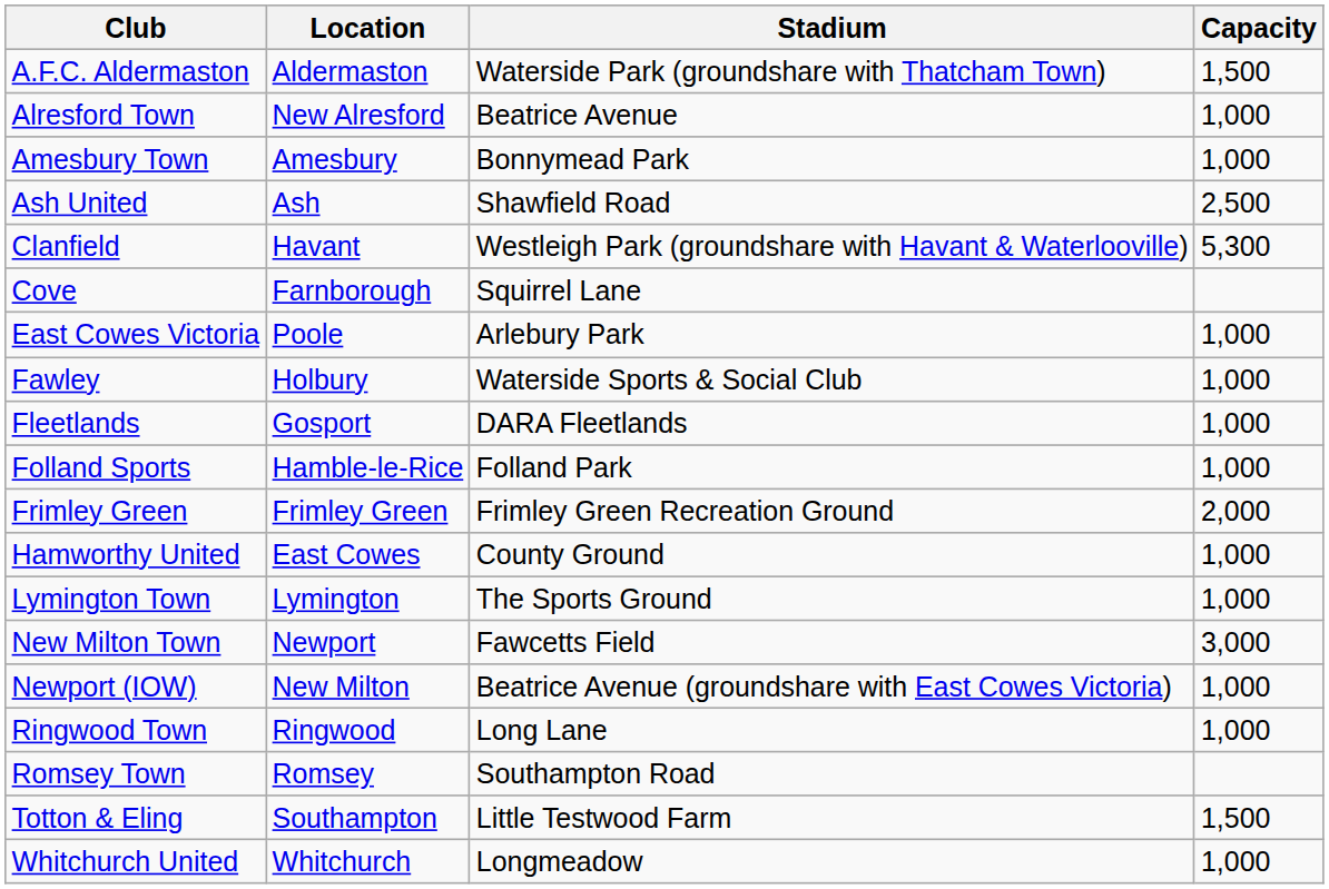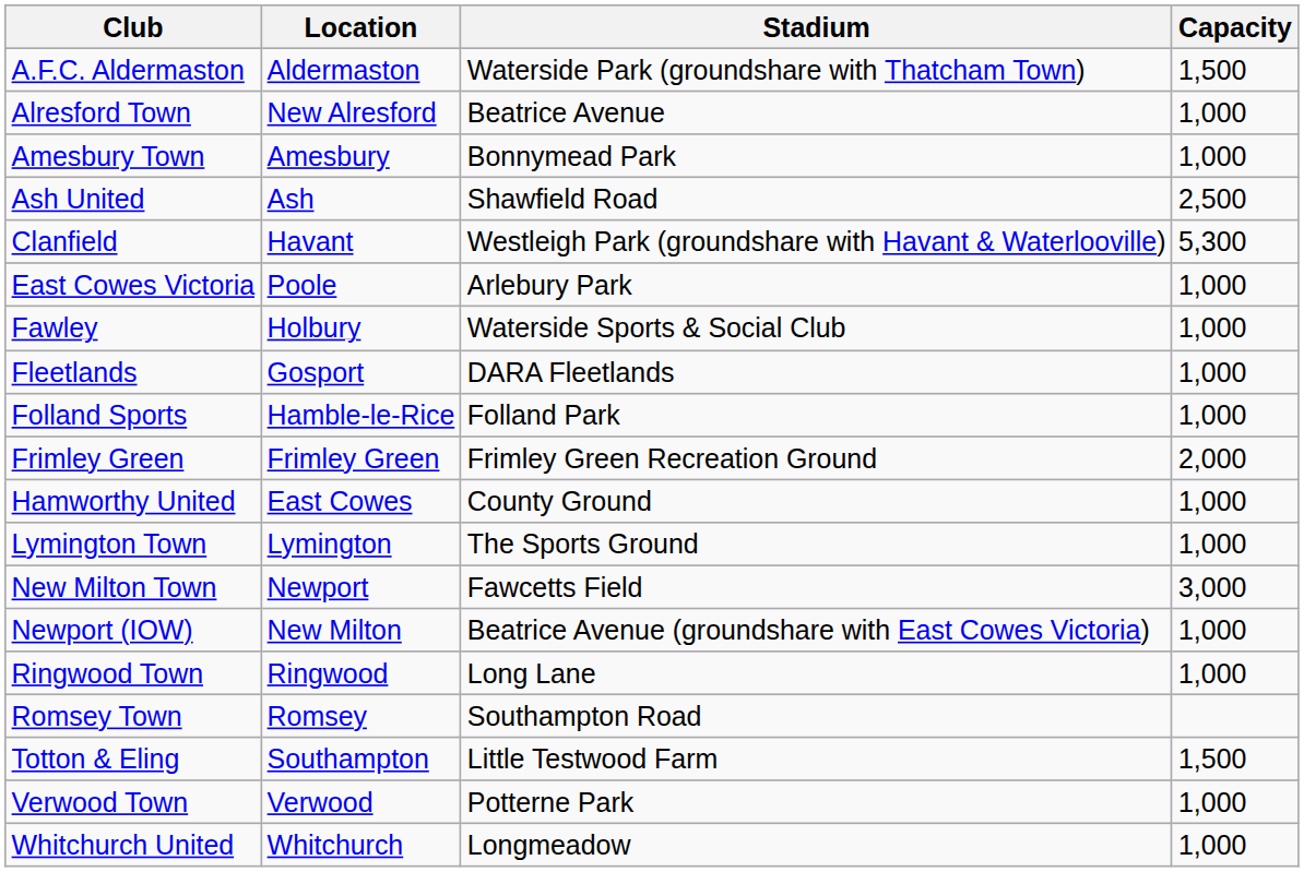 <table class="wikitable sortable" style="font-size:95%">
 <tr>
 <th>Club</th>
 <th>Location</th>
 <th>Stadium</th>
 <th>Capacity</th>
 </tr>
 <tr>
 <td><a href='#'>A.F.C. Aldermaston</a></td>
 <td><a href='#'>Aldermaston</a></td>
 <td>Waterside Park (groundshare with <a href='#'>Thatcham Town</a>)</td>
 <td>1,500</td>
 </tr>
 <tr>
 <td><a href='#'>Alresford Town</a></td>
 <td><a href='#'>New Alresford</a></td>
 <td>Beatrice Avenue</td>
 <td>1,000</td>
 </tr>
 <tr>
 <td><a href='#'>Amesbury Town</a></td>
 <td><a href='#'>Amesbury</a></td>
 <td>Bonnymead Park</td>
 <td>1,000</td>
 </tr>
 <tr>
 <td><a href='#'>Ash United</a></td>
 <td><a href='#'>Ash</a></td>
 <td>Shawfield Road</td>
 <td>2,500</td>
 </tr>
 <tr>
 <td><a href='#'>Clanfield</a></td>
 <td><a href='#'>Havant</a></td>
 <td>Westleigh Park (groundshare with <a href='#'>Havant & Waterlooville</a>)</td>
 <td>5,300</td>
-</tr>
-<tr>
-<td><a href='#'>Cove</a></td>
-<td><a href='#'>Farnborough</a></td>
-<td>Squirrel Lane</td>
-<td></td>
 </tr>
 <tr>
 <td><a href='#'>East Cowes Victoria</a></td>
 <td><a href='#'>Poole</a></td>
 <td>Arlebury Park</td>
 <td>1,000</td>
 </tr>
 <tr>
 <td><a href='#'>Fawley</a></td>
 <td><a href='#'>Holbury</a></td>
 <td>Waterside Sports & Social Club</td>
 <td>1,000</td>
 </tr>
 <tr>
 <td><a href='#'>Fleetlands</a></td>
 <td><a href='#'>Gosport</a></td>
 <td>DARA Fleetlands</td>
 <td>1,000</td>
 </tr>
 <tr>
 <td><a href='#'>Folland Sports</a></td>
 <td><a href='#'>Hamble-le-Rice</a></td>
 <td>Folland Park</td>
 <td>1,000</td>
 </tr>
 <tr>
 <td><a href='#'>Frimley Green</a></td>
 <td><a href='#'>Frimley Green</a></td>
 <td>Frimley Green Recreation Ground</td>
 <td>2,000</td>
 </tr>
 <tr>
 <td><a href='#'>Hamworthy United</a></td>
 <td><a href='#'>East Cowes</a></td>
 <td>County Ground</td>
 <td>1,000</td>
 </tr>
 <tr>
 <td><a href='#'>Lymington Town</a></td>
 <td><a href='#'>Lymington</a></td>
 <td>The Sports Ground</td>
 <td>1,000</td>
 </tr>
 <tr>
 <td><a href='#'>New Milton Town</a></td>
 <td><a href='#'>Newport</a></td>
 <td>Fawcetts Field</td>
 <td>3,000</td>
 </tr>
 <tr>
 <td><a href='#'>Newport (IOW)</a></td>
 <td><a href='#'>New Milton</a></td>
 <td>Beatrice Avenue (groundshare with <a href='#'>East Cowes Victoria</a>)</td>
 <td>1,000</td>
 </tr>
 <tr>
 <td><a href='#'>Ringwood Town</a></td>
 <td><a href='#'>Ringwood</a></td>
 <td>Long Lane</td>
 <td>1,000</td>
 </tr>
 <tr>
 <td><a href='#'>Romsey Town</a></td>
 <td><a href='#'>Romsey</a></td>
 <td>Southampton Road</td>
 <td></td>
 </tr>
 <tr>
 <td><a href='#'>Totton & Eling</a></td>
 <td><a href='#'>Southampton</a></td>
 <td>Little Testwood Farm</td>
 <td>1,500</td>
 </tr>
 <tr>
+<td><a href='#'>Verwood Town</a></td>
+<td><a href='#'>Verwood</a></td>
+<td>Potterne Park</td>
+<td>1,000</td>
+</tr>
+<tr>
 <td><a href='#'>Whitchurch United</a></td>
 <td><a href='#'>Whitchurch</a></td>
 <td>Longmeadow</td>
 <td>1,000</td>
 </tr>
 </table>
